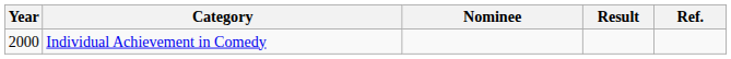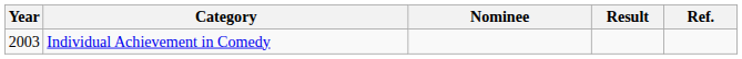 <table class="wikitable" style="width:85%;">
 <tr>
 <th style="width:5%;">Year</th>
 <th style="width:50%;">Category</th>
 <th style="width:25%;">Nominee</th>
 <th style="width:10%;">Result</th>
 <th style="width:10%;">Ref.</th>
 </tr>
 <tr>
-<td>2000</td>
+<td>2003</td>
 <td><a href='#'>Individual Achievement in Comedy</a></td>
 <td></td>
 <td></td>
 <td></td>
 </tr>
 </table>
